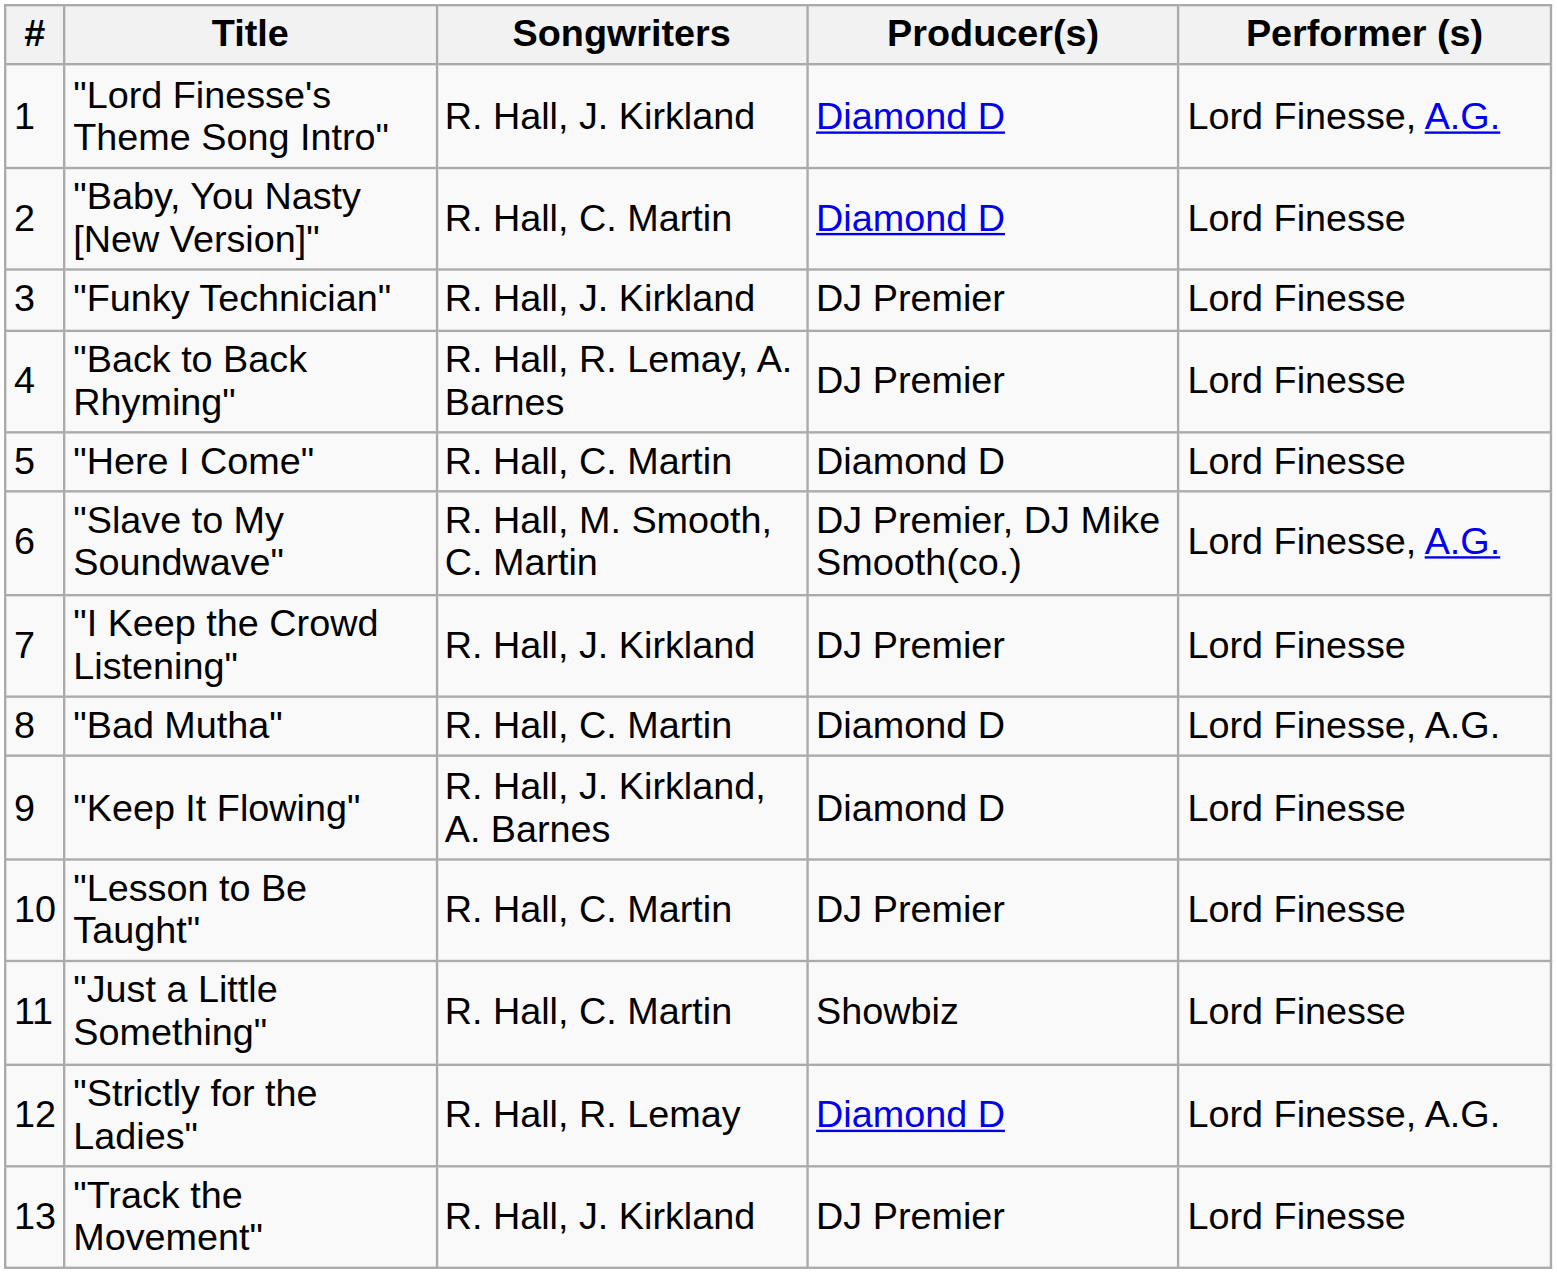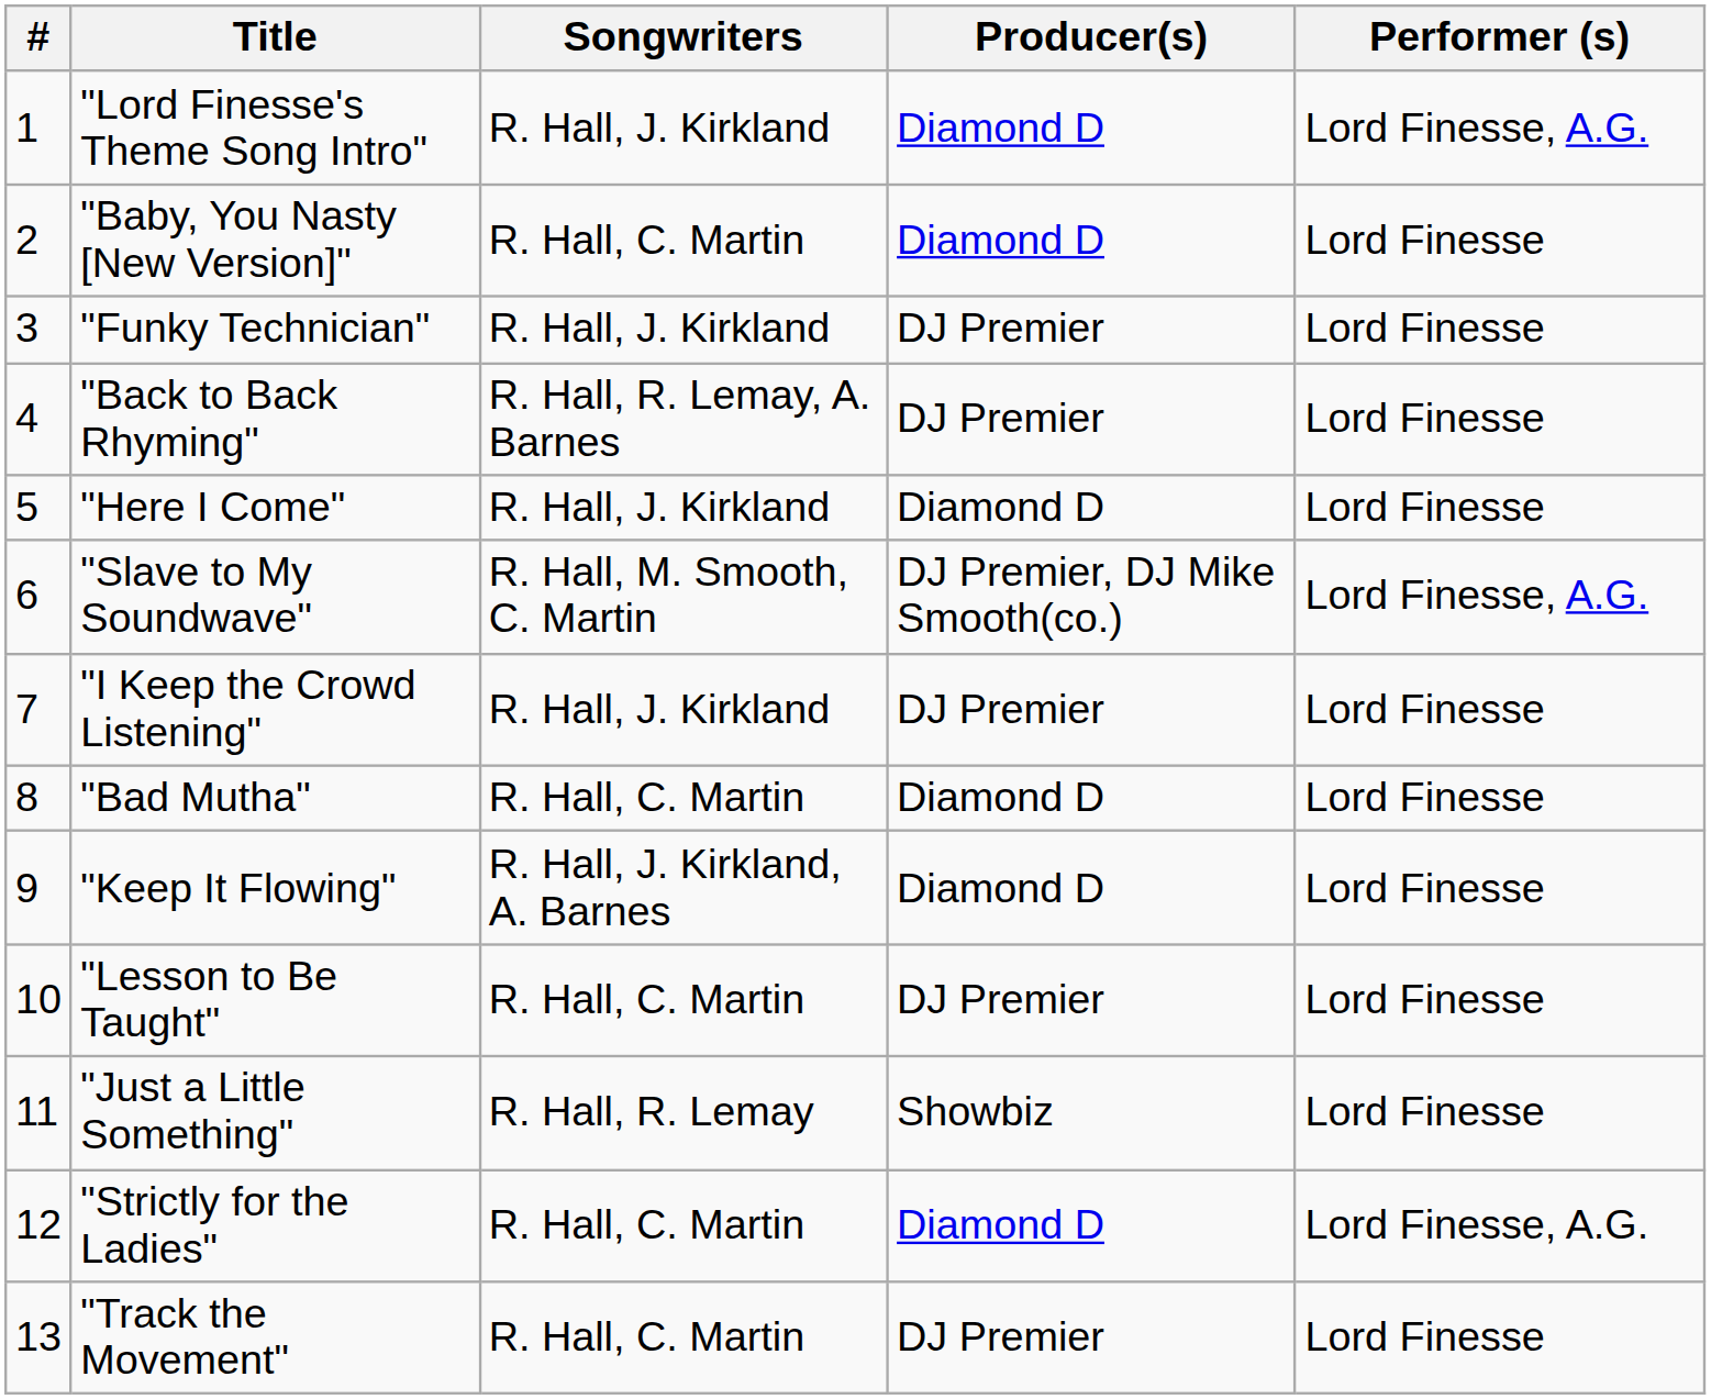 <table class="wikitable">
 <tr>
 <th align="center">#</th>
 <th align="center" width="150">Title</th>
 <th align="center" width="150">Songwriters</th>
 <th align="center" width="150">Producer(s)</th>
 <th align="center" width="150">Performer (s)</th>
 </tr>
 <tr>
 <td>1</td>
 <td>"Lord Finesse's Theme Song Intro"</td>
 <td>R. Hall, J. Kirkland</td>
 <td><a href='#'>Diamond D</a></td>
 <td>Lord Finesse, <a href='#'>A.G.</a></td>
 </tr>
 <tr>
 <td>2</td>
 <td>"Baby, You Nasty [New Version]"</td>
 <td>R. Hall, C. Martin</td>
 <td><a href='#'>Diamond D</a></td>
 <td>Lord Finesse</td>
 </tr>
 <tr>
 <td>3</td>
 <td>"Funky Technician"</td>
 <td>R. Hall, J. Kirkland</td>
 <td>DJ Premier</td>
 <td>Lord Finesse</td>
 </tr>
 <tr>
 <td>4</td>
 <td>"Back to Back Rhyming"</td>
 <td>R. Hall, R. Lemay, A. Barnes</td>
 <td>DJ Premier</td>
 <td>Lord Finesse</td>
 </tr>
 <tr>
 <td>5</td>
 <td>"Here I Come"</td>
-<td>R. Hall, C. Martin</td>
+<td>R. Hall, J. Kirkland</td>
 <td>Diamond D</td>
 <td>Lord Finesse</td>
 </tr>
 <tr>
 <td>6</td>
 <td>"Slave to My Soundwave"</td>
 <td>R. Hall, M. Smooth, C. Martin</td>
 <td>DJ Premier, DJ Mike Smooth(co.)</td>
 <td>Lord Finesse, <a href='#'>A.G.</a></td>
 </tr>
 <tr>
 <td>7</td>
 <td>"I Keep the Crowd Listening"</td>
 <td>R. Hall, J. Kirkland</td>
 <td>DJ Premier</td>
 <td>Lord Finesse</td>
 </tr>
 <tr>
 <td>8</td>
 <td>"Bad Mutha"</td>
 <td>R. Hall, C. Martin</td>
 <td>Diamond D</td>
-<td>Lord Finesse, A.G.</td>
+<td>Lord Finesse</td>
 </tr>
 <tr>
 <td>9</td>
 <td>"Keep It Flowing"</td>
 <td>R. Hall, J. Kirkland, A. Barnes</td>
 <td>Diamond D</td>
 <td>Lord Finesse</td>
 </tr>
 <tr>
 <td>10</td>
 <td>"Lesson to Be Taught"</td>
 <td>R. Hall, C. Martin</td>
 <td>DJ Premier</td>
 <td>Lord Finesse</td>
 </tr>
 <tr>
 <td>11</td>
 <td>"Just a Little Something"</td>
-<td>R. Hall, C. Martin</td>
+<td>R. Hall, R. Lemay</td>
 <td>Showbiz</td>
 <td>Lord Finesse</td>
 </tr>
 <tr>
 <td>12</td>
 <td>"Strictly for the Ladies"</td>
-<td>R. Hall, R. Lemay</td>
+<td>R. Hall, C. Martin</td>
 <td><a href='#'>Diamond D</a></td>
 <td>Lord Finesse, A.G.</td>
 </tr>
 <tr>
 <td>13</td>
 <td>"Track the Movement"</td>
-<td>R. Hall, J. Kirkland</td>
+<td>R. Hall, C. Martin</td>
 <td>DJ Premier</td>
 <td>Lord Finesse</td>
 </tr>
 </table>
